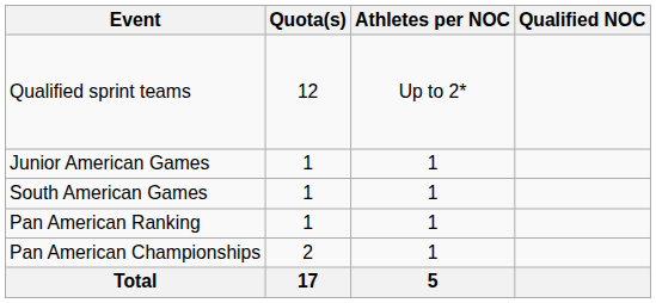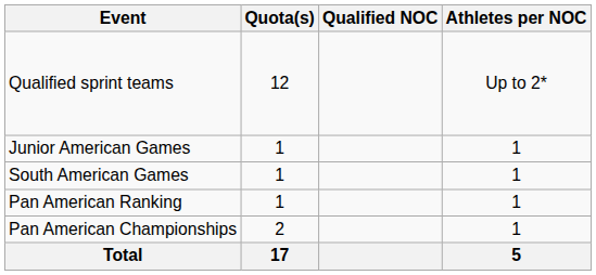 <table class="wikitable">
 <tr>
 <th>Event</th>
 <th>Quota(s)</th>
+<th>Qualified NOC</th>
 <th>Athletes per NOC</th>
-<th>Qualified NOC</th>
 </tr>
 <tr>
 <td>Qualified sprint teams</td>
 <td style="text-align:center;">12</td>
+<td><br><br><br><br><br></td>
 <td align=center>Up to 2*</td>
-<td><br><br><br><br><br></td>
 </tr>
 <tr>
 <td>Junior American Games</td>
 <td style="text-align:center;">1</td>
+<td></td>
 <td align=center>1</td>
-<td></td>
 </tr>
 <tr>
 <td>South American Games</td>
 <td style="text-align:center;">1</td>
+<td></td>
 <td align=center>1</td>
-<td></td>
 </tr>
 <tr>
 <td>Pan American Ranking</td>
 <td style="text-align:center;">1</td>
+<td></td>
 <td align=center>1</td>
-<td></td>
 </tr>
 <tr>
 <td>Pan American Championships</td>
 <td style="text-align:center;">2</td>
+<td><br></td>
 <td align=center>1</td>
-<td><br></td>
 </tr>
 <tr>
 <th>Total</th>
 <th>17</th>
+<th></th>
 <th>5</th>
-<th></th>
 </tr>
 </table>
